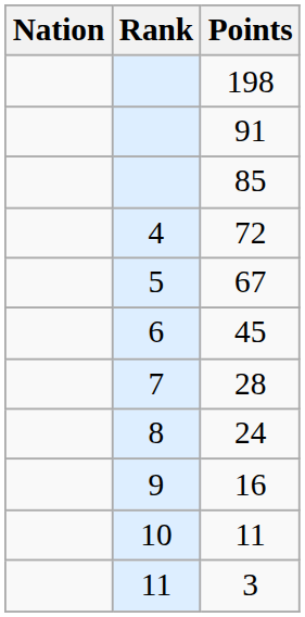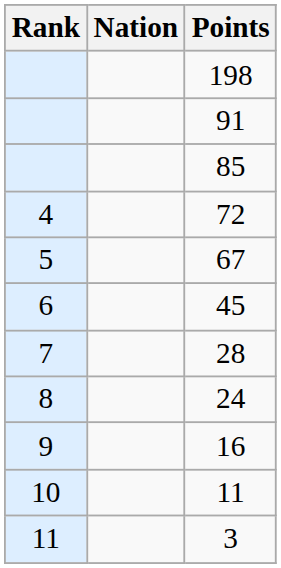 <table class="wikitable sortable" style="text-align:center">
 <tr>
+<th>Rank</th>
 <th>Nation</th>
-<th>Rank</th>
 <th>Points</th>
 </tr>
 <tr>
+<td bgcolor = DDEEFF></td>
 <td align=left></td>
-<td bgcolor = DDEEFF></td>
 <td>198</td>
 </tr>
 <tr -style="background-color:#ccccff">
+<td bgcolor = DDEEFF></td>
 <td align=left></td>
-<td bgcolor = DDEEFF></td>
 <td>91</td>
 </tr>
 <tr>
+<td bgcolor = DDEEFF></td>
 <td align=left></td>
-<td bgcolor = DDEEFF></td>
 <td>85</td>
 </tr>
 <tr>
+<td bgcolor = DDEEFF>4</td>
 <td align=left></td>
-<td bgcolor = DDEEFF>4</td>
 <td>72</td>
 </tr>
 <tr>
+<td bgcolor = DDEEFF>5</td>
 <td align=left></td>
-<td bgcolor = DDEEFF>5</td>
 <td>67</td>
 </tr>
 <tr>
+<td bgcolor = DDEEFF>6</td>
 <td align=left></td>
-<td bgcolor = DDEEFF>6</td>
 <td>45</td>
 </tr>
 <tr>
+<td bgcolor = DDEEFF>7</td>
 <td align=left></td>
-<td bgcolor = DDEEFF>7</td>
 <td>28</td>
 </tr>
 <tr>
+<td bgcolor = DDEEFF>8</td>
 <td align=left></td>
-<td bgcolor = DDEEFF>8</td>
 <td>24</td>
 </tr>
 <tr>
+<td bgcolor = DDEEFF>9</td>
 <td align=left></td>
-<td bgcolor = DDEEFF>9</td>
 <td>16</td>
 </tr>
 <tr>
+<td bgcolor = DDEEFF>10</td>
 <td align=left></td>
-<td bgcolor = DDEEFF>10</td>
 <td>11</td>
 </tr>
 <tr>
+<td bgcolor = DDEEFF>11</td>
 <td align=left></td>
-<td bgcolor = DDEEFF>11</td>
 <td>3</td>
 </tr>
 </table>
